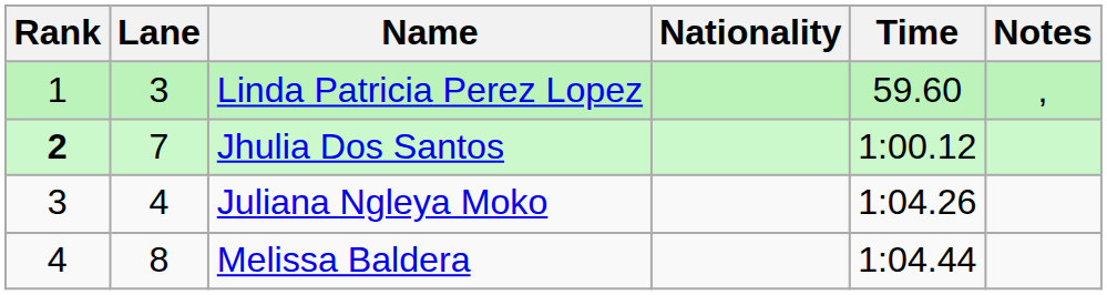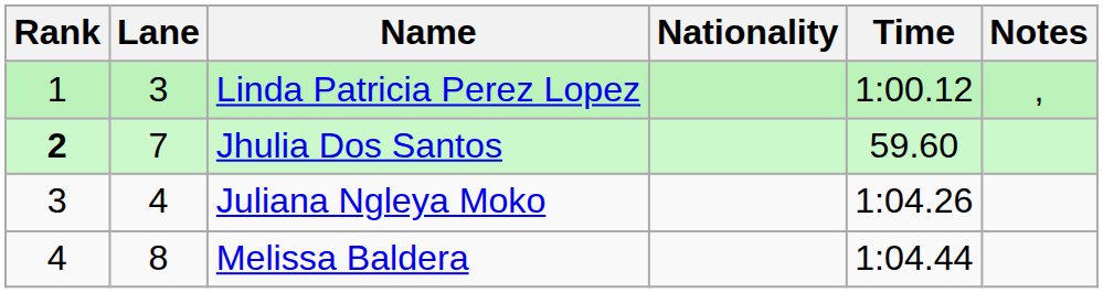 <table class="wikitable sortable" style="text-align:center">
 <tr>
 <th>Rank</th>
 <th>Lane</th>
 <th>Name</th>
 <th>Nationality</th>
 <th>Time</th>
 <th>Notes</th>
 </tr>
 <tr bgcolor=bbf3bb>
 <td>1</td>
 <td>3</td>
 <td align="left"><a href='#'>Linda Patricia Perez Lopez</a></td>
 <td align="left"></td>
-<td>59.60</td>
+<td>1:00.12</td>
 <td>, </td>
 </tr>
 <tr bgcolor=ccf9cc>
 <td><strong>2</strong></td>
 <td>7</td>
 <td align="left"><a href='#'>Jhulia Dos Santos</a></td>
 <td align="left"></td>
-<td>1:00.12</td>
+<td>59.60</td>
 <td></td>
 </tr>
 <tr>
 <td>3</td>
 <td>4</td>
 <td align="left"><a href='#'>Juliana Ngleya Moko</a></td>
 <td align="left"></td>
 <td>1:04.26</td>
 <td></td>
 </tr>
 <tr>
 <td>4</td>
 <td>8</td>
 <td align="left"><a href='#'>Melissa Baldera</a></td>
 <td align="left"></td>
 <td>1:04.44</td>
 <td></td>
 </tr>
 </table>
